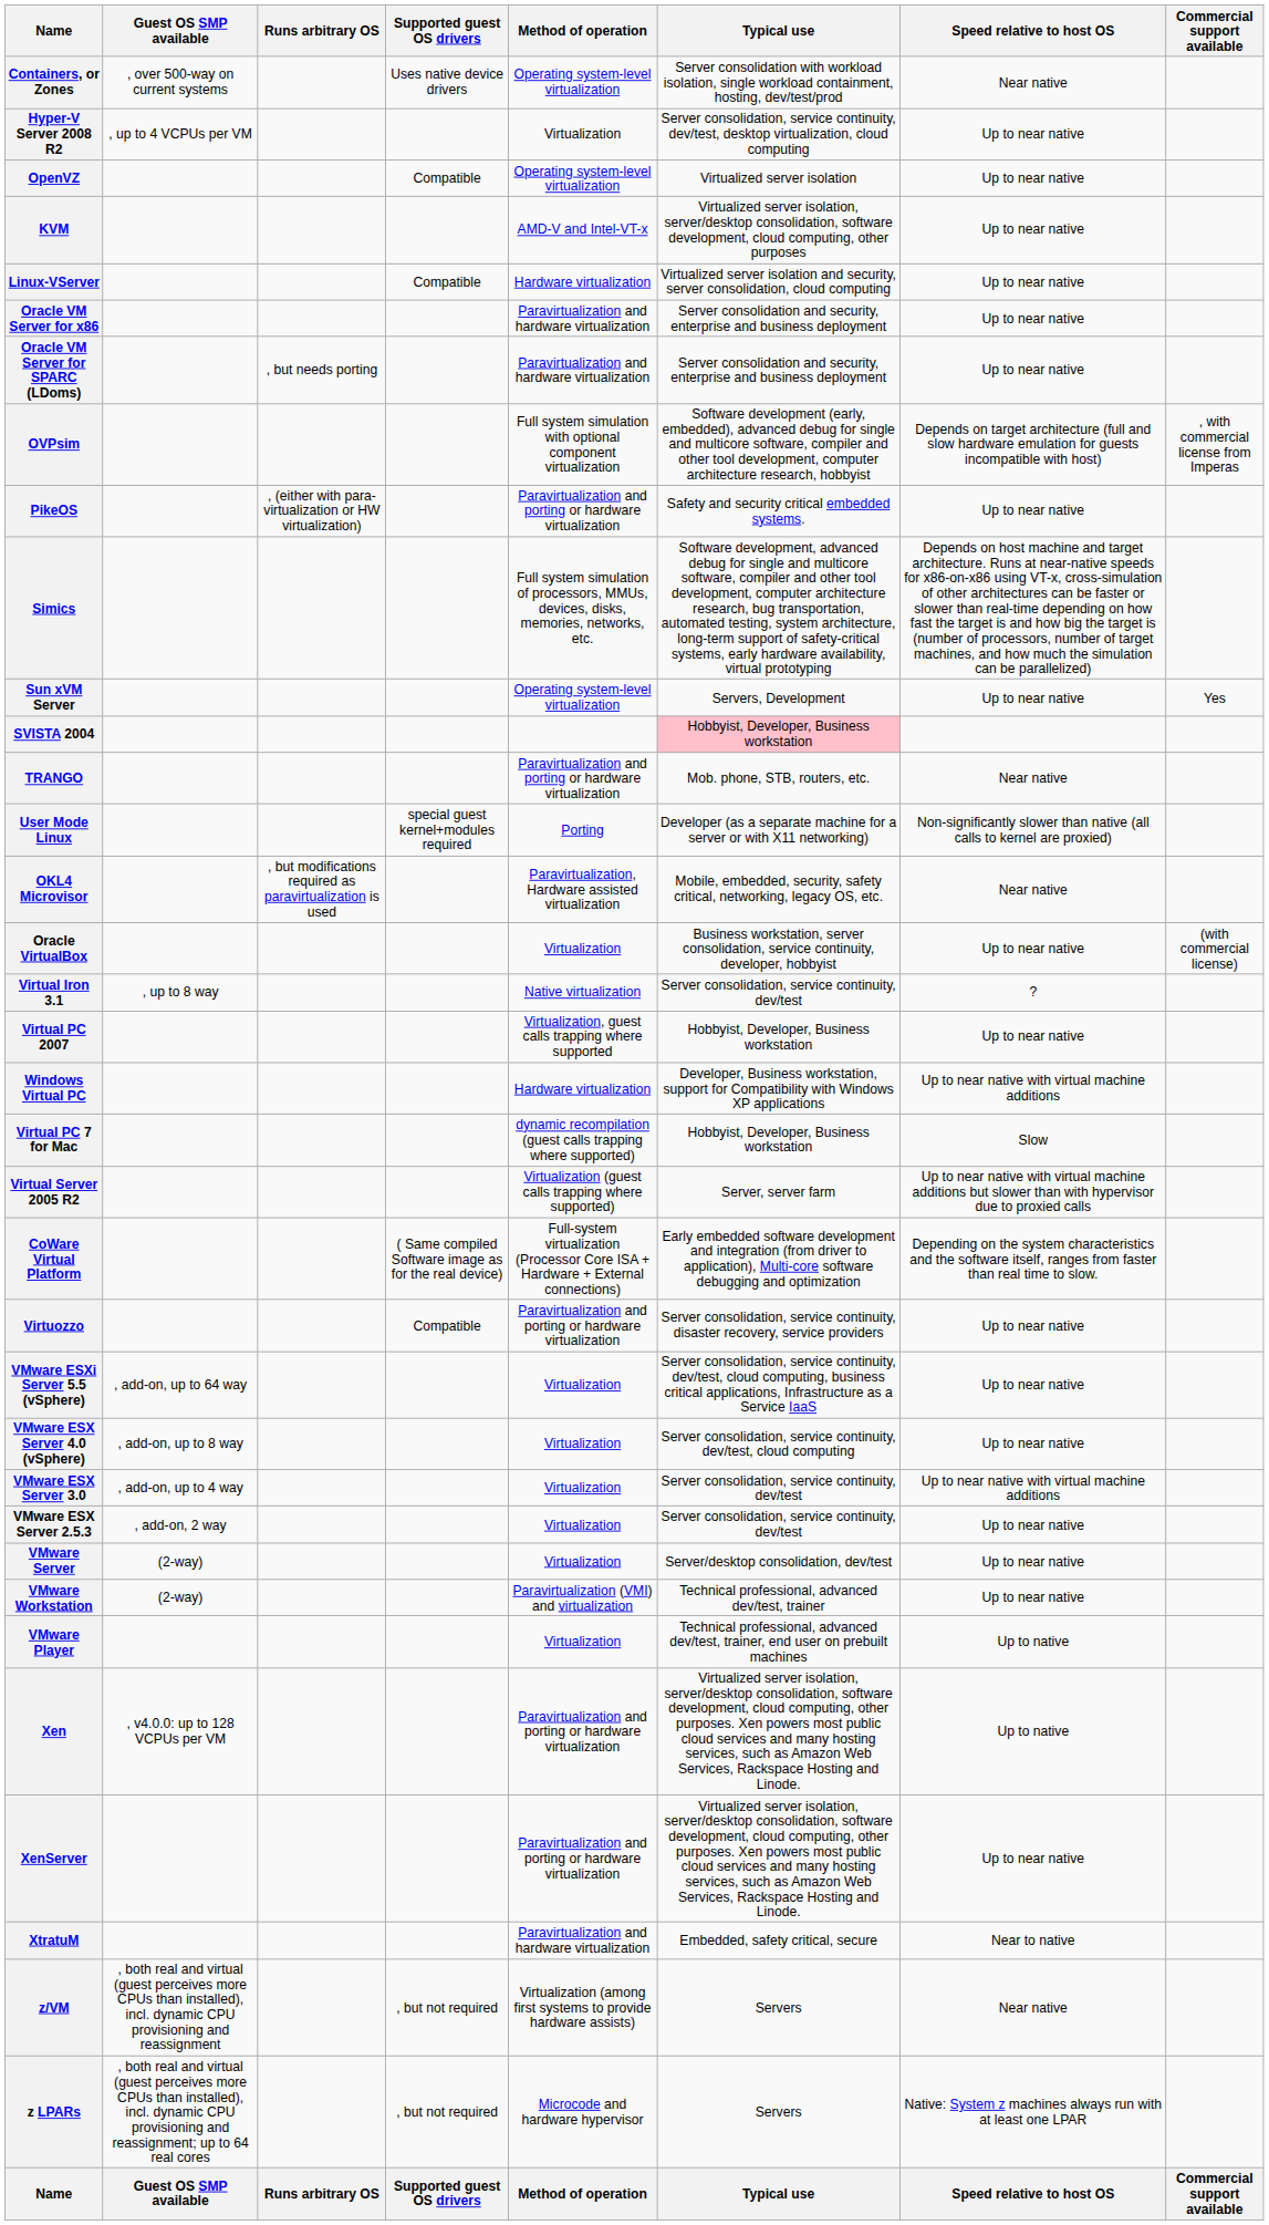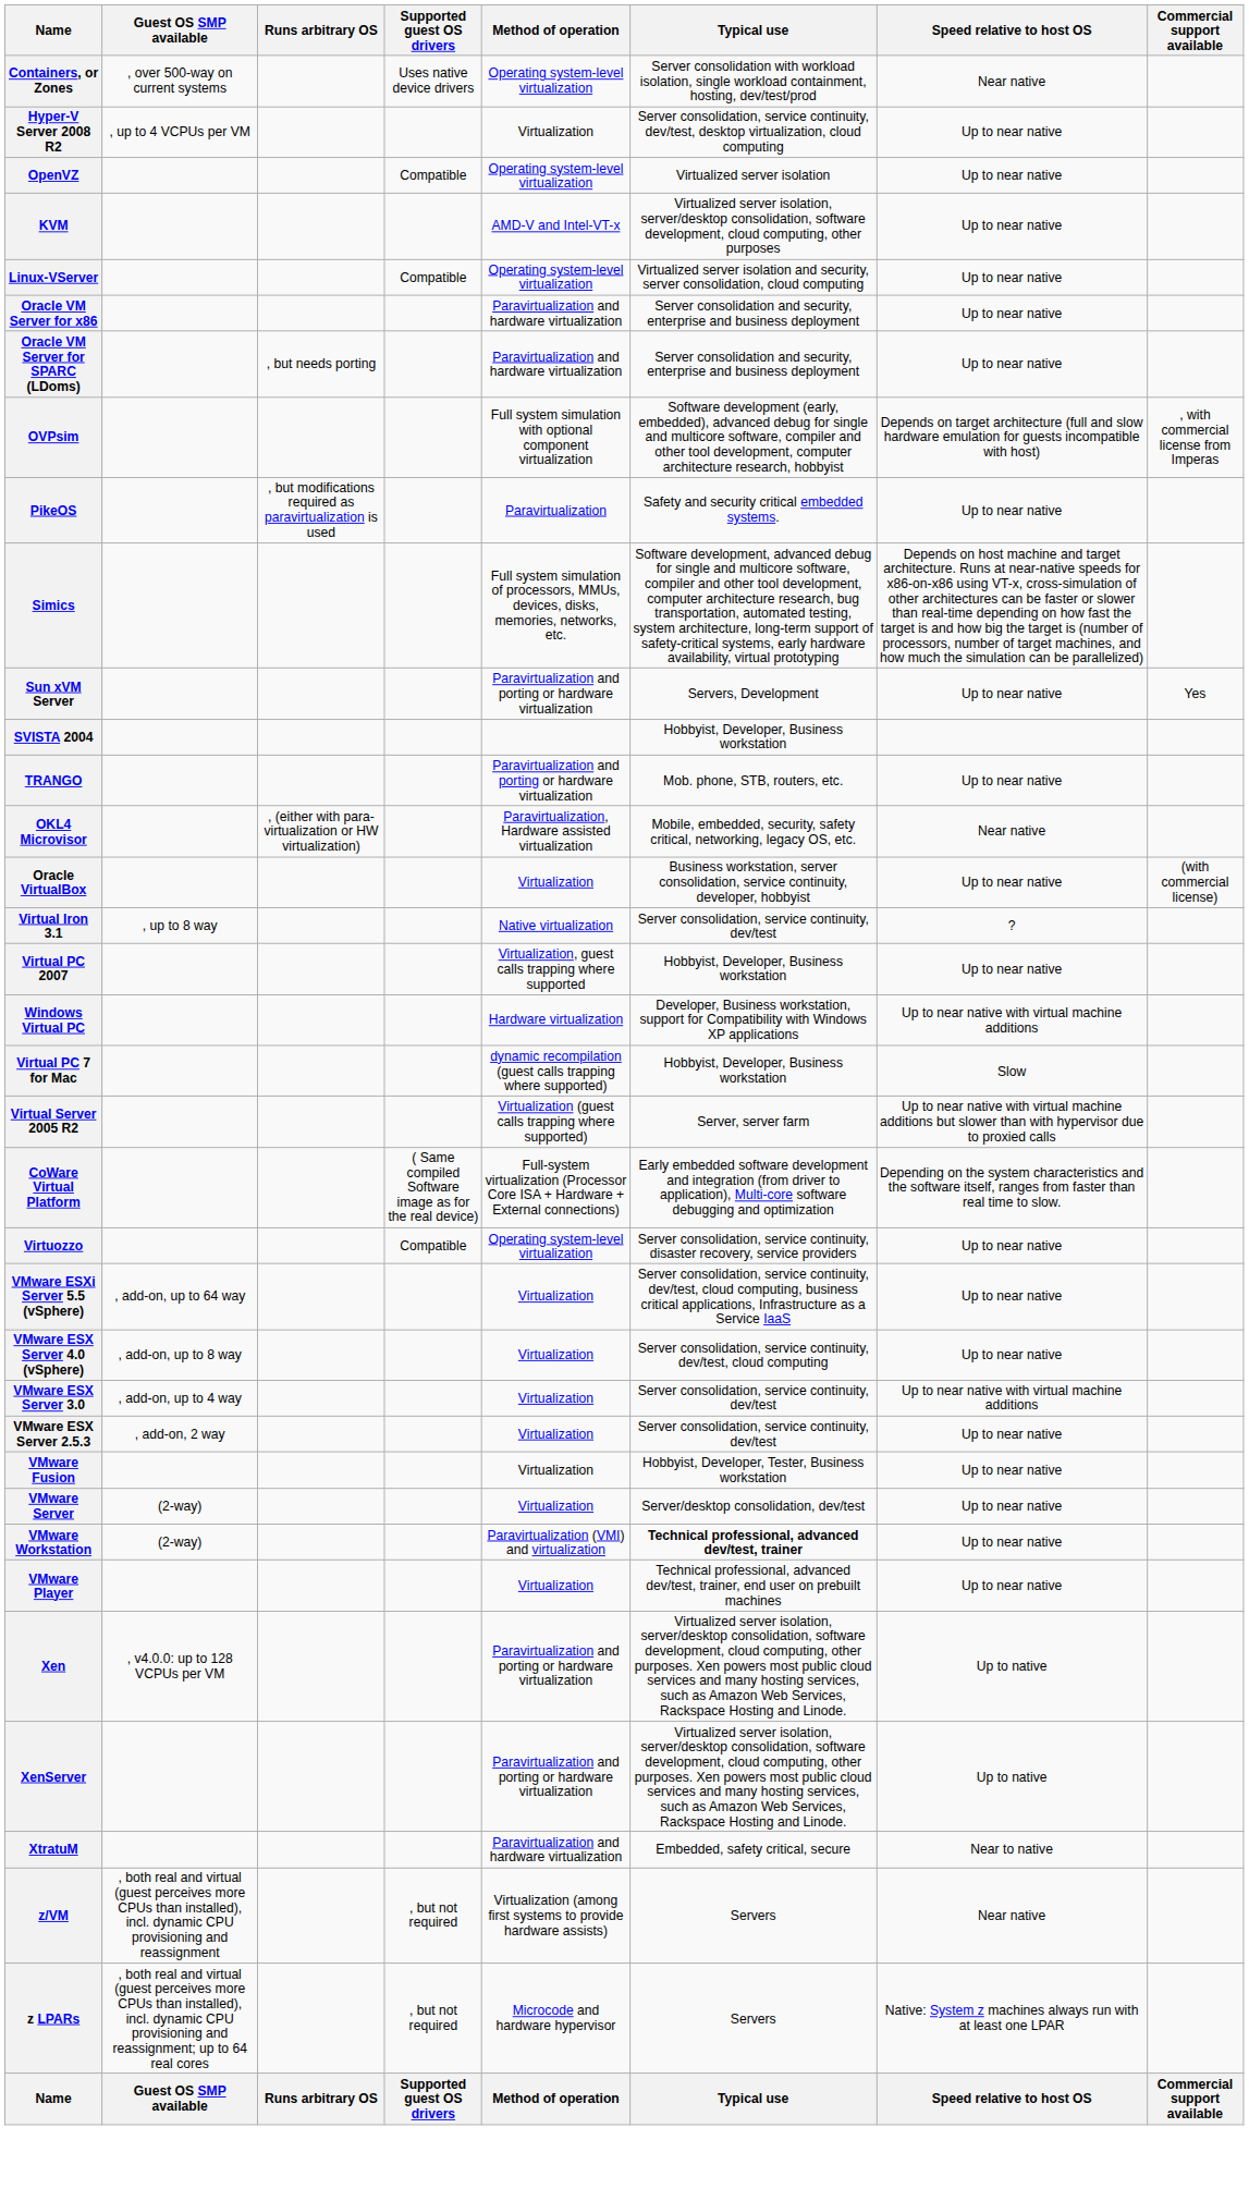 <table class="wikitable sortable" style="font-size: smaller; text-align: center; width: auto; table-layout: fixed;">
 <tr class="sortbottom">
 <th>Name</th>
 <th>Guest OS <a href='#'>SMP</a> available</th>
 <th>Runs arbitrary OS</th>
 <th>Supported guest OS <a href='#'>drivers</a></th>
 <th>Method of operation</th>
 <th>Typical use</th>
 <th>Speed relative to host OS</th>
 <th>Commercial support available</th>
 </tr>
 <tr>
 <th><a href='#'>Containers</a>, or Zones</th>
 <td>, over 500-way on current systems</td>
 <td></td>
 <td>Uses native device drivers</td>
 <td><a href='#'>Operating system-level virtualization</a></td>
 <td>Server consolidation with workload isolation, single workload containment, hosting, dev/test/prod</td>
 <td>Near native</td>
 <td></td>
 </tr>
 <tr>
 <th><a href='#'>Hyper-V</a> Server 2008 R2</th>
 <td>, up to 4 VCPUs per VM</td>
 <td></td>
 <td></td>
 <td>Virtualization</td>
 <td>Server consolidation, service continuity, dev/test, desktop virtualization, cloud computing</td>
 <td>Up to near native</td>
 <td></td>
 </tr>
 <tr>
 <th><a href='#'>OpenVZ</a></th>
 <td></td>
 <td></td>
 <td>Compatible</td>
 <td><a href='#'>Operating system-level virtualization</a></td>
 <td>Virtualized server isolation</td>
 <td>Up to near native</td>
 <td></td>
 </tr>
 <tr>
 <th><a href='#'>KVM</a></th>
 <td></td>
 <td></td>
 <td></td>
 <td><a href='#'>AMD-V and Intel-VT-x</a></td>
 <td>Virtualized server isolation, server/desktop consolidation, software development, cloud computing, other purposes</td>
 <td>Up to near native</td>
 <td></td>
 </tr>
 <tr>
 <th><a href='#'>Linux-VServer</a></th>
 <td></td>
 <td></td>
 <td>Compatible</td>
-<td><a href='#'>Hardware virtualization</a></td>
+<td><a href='#'>Operating system-level virtualization</a></td>
 <td>Virtualized server isolation and security, server consolidation, cloud computing</td>
 <td>Up to near native</td>
 <td></td>
 </tr>
 <tr>
 <th><a href='#'>Oracle VM Server for x86</a></th>
 <td></td>
 <td></td>
 <td></td>
 <td><a href='#'>Paravirtualization</a> and hardware virtualization</td>
 <td>Server consolidation and security, enterprise and business deployment</td>
 <td>Up to near native</td>
 <td></td>
 </tr>
 <tr>
 <th><a href='#'>Oracle VM Server for SPARC</a> (LDoms)</th>
 <td></td>
 <td>, but needs porting</td>
 <td></td>
 <td><a href='#'>Paravirtualization</a> and hardware virtualization</td>
 <td>Server consolidation and security, enterprise and business deployment</td>
 <td>Up to near native</td>
 <td></td>
 </tr>
 <tr>
 <th><a href='#'>OVPsim</a></th>
 <td></td>
 <td></td>
 <td></td>
 <td>Full system simulation with optional component virtualization</td>
 <td>Software development (early, embedded), advanced debug for single and multicore software, compiler and other tool development, computer architecture research, hobbyist</td>
 <td>Depends on target architecture (full and slow hardware emulation for guests incompatible with host)</td>
 <td>, with commercial license from Imperas</td>
 </tr>
 <tr>
 <th><a href='#'>PikeOS</a></th>
 <td></td>
-<td>, (either with para-virtualization or HW virtualization)</td>
+<td>, but modifications required as <a href='#'>paravirtualization</a> is used</td>
 <td></td>
-<td><a href='#'>Paravirtualization</a> and <a href='#'>porting</a> or hardware virtualization</td>
+<td><a href='#'>Paravirtualization</a></td>
 <td>Safety and security critical <a href='#'>embedded systems</a>.</td>
 <td>Up to near native</td>
 <td></td>
 </tr>
 <tr>
 <th><a href='#'>Simics</a></th>
 <td></td>
 <td></td>
 <td></td>
 <td>Full system simulation of processors, MMUs, devices, disks, memories, networks, etc.</td>
 <td>Software development, advanced debug for single and multicore software, compiler and other tool development, computer architecture research, bug transportation, automated testing, system architecture, long-term support of safety-critical systems, early hardware availability, virtual prototyping</td>
 <td>Depends on host machine and target architecture. Runs at near-native speeds for x86-on-x86 using VT-x, cross-simulation of other architectures can be faster or slower than real-time depending on how fast the target is and how big the target is (number of processors, number of target machines, and how much the simulation can be parallelized)</td>
 <td></td>
 </tr>
 <tr>
 <th><a href='#'>Sun xVM</a> Server</th>
 <td></td>
 <td></td>
 <td></td>
-<td><a href='#'>Operating system-level virtualization</a></td>
+<td><a href='#'>Paravirtualization</a> and porting or hardware virtualization</td>
 <td>Servers, Development</td>
 <td>Up to near native</td>
 <td>Yes</td>
 </tr>
 <tr>
 <th><a href='#'>SVISTA</a> 2004</th>
 <td></td>
 <td></td>
 <td></td>
 <td></td>
-<td style="background: pink;">Hobbyist, Developer, Business workstation</td>
+<td>Hobbyist, Developer, Business workstation</td>
 <td></td>
 <td></td>
 </tr>
 <tr>
 <th><a href='#'>TRANGO</a></th>
 <td></td>
 <td></td>
 <td></td>
 <td><a href='#'>Paravirtualization</a> and <a href='#'>porting</a> or hardware virtualization</td>
 <td>Mob. phone, STB, routers, etc.</td>
-<td>Near native</td>
-<td></td>
-</tr>
-<tr>
-<th><a href='#'>User Mode Linux</a></th>
-<td></td>
-<td></td>
-<td>special guest kernel+modules required</td>
-<td><a href='#'>Porting</a></td>
-<td>Developer (as a separate machine for a server or with X11 networking)</td>
-<td>Non-significantly slower than native  (all calls to kernel are proxied)</td>
+<td>Up to near native</td>
 <td></td>
 </tr>
 <tr>
 <th><a href='#'>OKL4 Microvisor</a></th>
 <td></td>
-<td>, but modifications required as <a href='#'>paravirtualization</a> is used</td>
+<td>, (either with para-virtualization or HW virtualization)</td>
 <td></td>
 <td><a href='#'>Paravirtualization</a>, Hardware assisted virtualization</td>
 <td>Mobile, embedded, security, safety critical, networking, legacy OS, etc.</td>
 <td>Near native</td>
 <td></td>
 </tr>
 <tr>
 <th>Oracle <a href='#'>VirtualBox</a></th>
 <td></td>
 <td></td>
 <td></td>
 <td><a href='#'>Virtualization</a></td>
 <td>Business workstation, server consolidation, service continuity, developer, hobbyist</td>
 <td>Up to near native</td>
 <td> (with commercial license)</td>
 </tr>
 <tr>
 <th><a href='#'>Virtual Iron</a> 3.1</th>
 <td>, up to 8 way</td>
 <td></td>
 <td></td>
 <td><a href='#'>Native virtualization</a></td>
 <td>Server consolidation, service continuity, dev/test</td>
 <td>?</td>
 <td></td>
 </tr>
 <tr>
 <th><a href='#'>Virtual PC</a> 2007</th>
 <td></td>
 <td></td>
 <td></td>
 <td><a href='#'>Virtualization</a>, guest calls trapping where supported</td>
 <td>Hobbyist, Developer, Business workstation</td>
 <td>Up to near native</td>
 <td></td>
 </tr>
 <tr>
 <th><a href='#'>Windows Virtual PC</a></th>
 <td></td>
 <td></td>
 <td></td>
 <td><a href='#'>Hardware virtualization</a></td>
 <td>Developer, Business workstation, support for Compatibility with Windows XP applications</td>
 <td>Up to near native with virtual machine additions</td>
 <td></td>
 </tr>
 <tr>
 <th><a href='#'>Virtual PC</a> 7 for Mac</th>
 <td></td>
 <td></td>
 <td></td>
 <td><a href='#'>dynamic recompilation</a> (guest calls trapping where supported)</td>
 <td>Hobbyist, Developer, Business workstation</td>
 <td>Slow </td>
 <td></td>
 </tr>
 <tr>
 <th><a href='#'>Virtual Server</a> 2005 R2</th>
 <td></td>
 <td></td>
 <td></td>
 <td><a href='#'>Virtualization</a> (guest calls trapping where supported)</td>
 <td>Server, server farm</td>
 <td>Up to near native with virtual machine additions but slower than with hypervisor due to proxied calls</td>
 <td></td>
 </tr>
 <tr>
 <th><a href='#'>CoWare</a> <a href='#'>Virtual Platform</a></th>
 <td></td>
 <td></td>
 <td> ( Same compiled Software image as for the real device)</td>
 <td>Full-system virtualization (Processor Core ISA + Hardware + External connections)</td>
 <td>Early embedded software development and integration (from driver to application), <a href='#'>Multi-core</a> software debugging and optimization</td>
 <td>Depending on the system characteristics and the software itself, ranges from faster than real time to slow.</td>
 <td></td>
 </tr>
 <tr>
 <th><a href='#'>Virtuozzo</a></th>
 <td></td>
 <td></td>
 <td>Compatible</td>
-<td><a href='#'>Paravirtualization</a> and porting or hardware virtualization</td>
+<td><a href='#'>Operating system-level virtualization</a></td>
 <td>Server consolidation, service continuity, disaster recovery, service providers</td>
 <td>Up to near native</td>
 <td></td>
 </tr>
 <tr>
 <th><a href='#'>VMware ESXi Server</a> 5.5 (vSphere)</th>
 <td>, add-on, up to 64 way</td>
 <td></td>
 <td></td>
 <td><a href='#'>Virtualization</a></td>
 <td>Server consolidation, service continuity, dev/test, cloud computing, business critical applications, Infrastructure as a Service <a href='#'>IaaS</a></td>
 <td>Up to near native</td>
 <td></td>
 </tr>
 <tr>
 <th><a href='#'>VMware ESX Server</a> 4.0 (vSphere)</th>
 <td>, add-on, up to 8 way</td>
 <td></td>
 <td></td>
 <td><a href='#'>Virtualization</a></td>
 <td>Server consolidation, service continuity, dev/test, cloud computing</td>
 <td>Up to near native</td>
 <td></td>
 </tr>
 <tr>
 <th><a href='#'>VMware ESX Server</a> 3.0</th>
 <td>, add-on, up to 4 way</td>
 <td></td>
 <td></td>
 <td><a href='#'>Virtualization</a></td>
 <td>Server consolidation, service continuity, dev/test</td>
 <td>Up to near native with virtual machine additions</td>
 <td></td>
 </tr>
 <tr>
 <th>VMware ESX Server 2.5.3</th>
 <td>, add-on, 2 way</td>
 <td></td>
 <td></td>
 <td><a href='#'>Virtualization</a></td>
 <td>Server consolidation, service continuity, dev/test</td>
 <td>Up to near native</td>
 <td></td>
 </tr>
 <tr>
+<th><a href='#'>VMware Fusion</a></th>
+<td></td>
+<td></td>
+<td></td>
+<td>Virtualization</td>
+<td>Hobbyist, Developer, Tester, Business workstation</td>
+<td>Up to near native</td>
+<td></td>
+</tr>
+<tr>
 <th><a href='#'>VMware Server</a></th>
 <td> (2-way)</td>
 <td></td>
 <td></td>
 <td><a href='#'>Virtualization</a></td>
 <td>Server/desktop consolidation, dev/test</td>
 <td>Up to near native</td>
 <td></td>
 </tr>
 <tr>
 <th><a href='#'>VMware Workstation</a></th>
 <td> (2-way)</td>
 <td></td>
 <td></td>
 <td><a href='#'>Paravirtualization</a> (<a href='#'>VMI</a>) and <a href='#'>virtualization</a></td>
-<td>Technical professional, advanced dev/test, trainer</td>
+<td><strong>Technical professional, advanced dev/test, trainer</strong></td>
 <td>Up to near native</td>
 <td></td>
 </tr>
 <tr>
 <th><a href='#'>VMware Player</a></th>
 <td></td>
 <td></td>
 <td></td>
 <td><a href='#'>Virtualization</a></td>
 <td>Technical professional, advanced dev/test, trainer, end user on prebuilt machines</td>
-<td>Up to native</td>
+<td>Up to near native</td>
 <td></td>
 </tr>
 <tr>
 <th><a href='#'>Xen</a></th>
 <td>, v4.0.0: up to 128 VCPUs per VM</td>
 <td></td>
 <td></td>
 <td><a href='#'>Paravirtualization</a> and porting or hardware virtualization</td>
 <td>Virtualized server isolation, server/desktop consolidation, software development, cloud computing, other purposes. Xen powers most public cloud services and many hosting services, such as Amazon Web Services, Rackspace Hosting and Linode.</td>
 <td>Up to native</td>
 <td></td>
 </tr>
 <tr>
 <th><a href='#'>XenServer</a></th>
 <td></td>
 <td></td>
 <td></td>
 <td><a href='#'>Paravirtualization</a> and porting or hardware virtualization</td>
 <td>Virtualized server isolation, server/desktop consolidation, software development, cloud computing, other purposes. Xen powers most public cloud services and many hosting services, such as Amazon Web Services, Rackspace Hosting and Linode.</td>
-<td>Up to near native</td>
+<td>Up to native</td>
 <td></td>
 </tr>
 <tr>
 <th><a href='#'>XtratuM</a></th>
 <td></td>
 <td></td>
 <td></td>
 <td><a href='#'>Paravirtualization</a> and hardware virtualization</td>
 <td>Embedded, safety critical, secure</td>
 <td>Near to native</td>
 <td></td>
 </tr>
 <tr>
 <th><a href='#'>z/VM</a></th>
 <td>, both real and virtual (guest perceives more CPUs than installed), incl. dynamic CPU provisioning and reassignment</td>
 <td></td>
 <td>, but not required</td>
 <td>Virtualization (among first systems to provide hardware assists)</td>
 <td>Servers</td>
 <td>Near native</td>
 <td></td>
 </tr>
 <tr>
 <th>z <a href='#'>LPARs</a></th>
 <td>, both real and virtual (guest perceives more CPUs than installed), incl. dynamic CPU provisioning and reassignment; up to 64 real cores</td>
 <td></td>
 <td>, but not required</td>
 <td><a href='#'>Microcode</a> and hardware hypervisor</td>
 <td>Servers</td>
 <td>Native: <a href='#'>System z</a> machines always run with at least one LPAR</td>
 <td></td>
 </tr>
 <tr class="sortbottom">
 <th>Name</th>
 <th>Guest OS <a href='#'>SMP</a> available</th>
 <th>Runs arbitrary OS</th>
 <th>Supported guest OS <a href='#'>drivers</a></th>
 <th>Method of operation</th>
 <th>Typical use</th>
 <th>Speed relative to host OS</th>
 <th>Commercial support available</th>
 </tr>
 </table>
